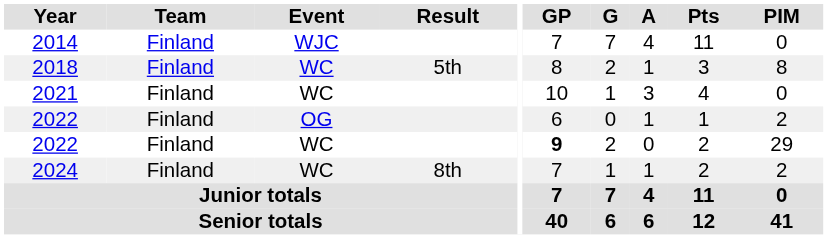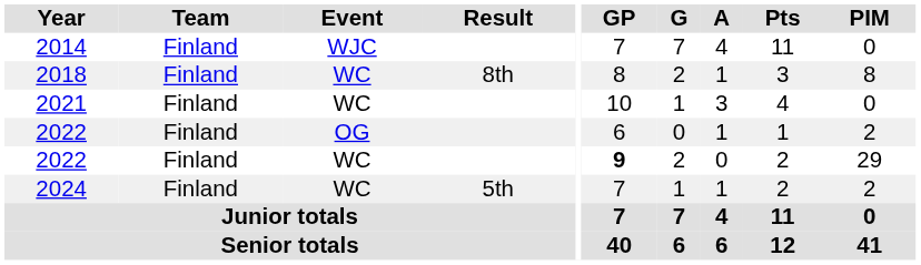 <table border="0" cellpadding="1" cellspacing="0" ID="Table3" style="text-align:center; width:40em">
 <tr ALIGN="center" bgcolor="#e0e0e0">
 <th>Year</th>
 <th>Team</th>
 <th>Event</th>
 <th>Result</th>
 <th rowspan="99" bgcolor="#ffffff"></th>
 <th>GP</th>
 <th>G</th>
 <th>A</th>
 <th>Pts</th>
 <th>PIM</th>
 </tr>
 <tr>
 <td><a href='#'>2014</a></td>
 <td><a href='#'>Finland</a></td>
 <td><a href='#'>WJC</a></td>
 <td></td>
 <td>7</td>
 <td>7</td>
 <td>4</td>
 <td>11</td>
 <td>0</td>
 </tr>
 <tr bgcolor="#f0f0f0">
 <td><a href='#'>2018</a></td>
 <td><a href='#'>Finland</a></td>
 <td><a href='#'>WC</a></td>
-<td>5th</td>
+<td>8th</td>
 <td>8</td>
 <td>2</td>
 <td>1</td>
 <td>3</td>
 <td>8</td>
 </tr>
 <tr>
 <td><a href='#'>2021</a></td>
 <td>Finland</td>
 <td>WC</td>
 <td></td>
 <td>10</td>
 <td>1</td>
 <td>3</td>
 <td>4</td>
 <td>0</td>
 </tr>
 <tr bgcolor="#f0f0f0">
 <td><a href='#'>2022</a></td>
 <td>Finland</td>
 <td><a href='#'>OG</a></td>
 <td></td>
 <td>6</td>
 <td>0</td>
 <td>1</td>
 <td>1</td>
 <td>2</td>
 </tr>
 <tr>
 <td><a href='#'>2022</a></td>
 <td>Finland</td>
 <td>WC</td>
 <td></td>
 <td><strong>9</strong></td>
 <td>2</td>
 <td>0</td>
 <td>2</td>
 <td>29</td>
 </tr>
 <tr bgcolor="#f0f0f0">
 <td><a href='#'>2024</a></td>
 <td>Finland</td>
 <td>WC</td>
-<td>8th</td>
+<td>5th</td>
 <td>7</td>
 <td>1</td>
 <td>1</td>
 <td>2</td>
 <td>2</td>
 </tr>
 <tr bgcolor="#e0e0e0">
 <th colspan="4">Junior totals</th>
 <th>7</th>
 <th>7</th>
 <th>4</th>
 <th>11</th>
 <th>0</th>
 </tr>
 <tr bgcolor="#e0e0e0">
 <th colspan="4">Senior totals</th>
 <th>40</th>
 <th>6</th>
 <th>6</th>
 <th>12</th>
 <th>41</th>
 </tr>
 </table>
